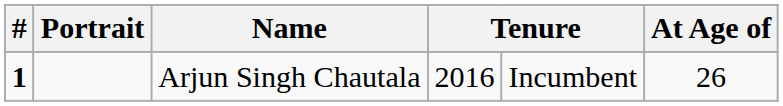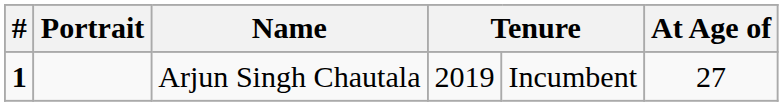 <table class="wikitable" style="text-align:center">
 <tr>
 <th>#</th>
 <th>Portrait</th>
 <th>Name</th>
 <th colspan="2">Tenure</th>
 <th>At Age of</th>
 </tr>
 <tr>
 <td><strong>1</strong></td>
 <td></td>
 <td>Arjun Singh Chautala</td>
-<td>2016</td>
+<td>2019</td>
 <td>Incumbent</td>
-<td>26</td>
+<td>27</td>
 </tr>
 </table>
